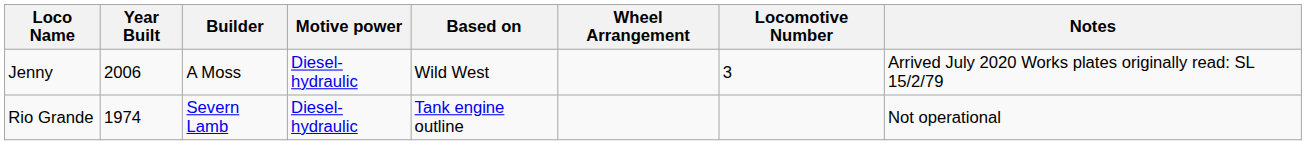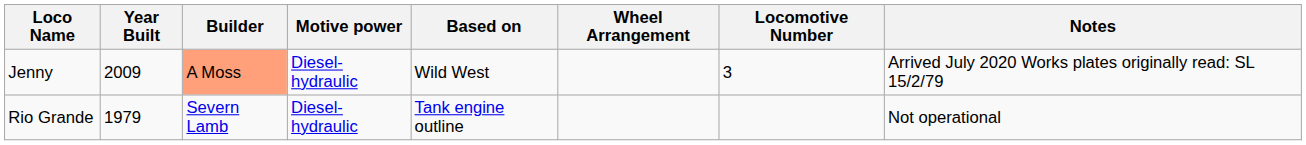 <table class="wikitable sortable">
 <tr>
 <th>Loco Name</th>
 <th>Year Built</th>
 <th>Builder</th>
 <th>Motive power</th>
 <th>Based on</th>
 <th>Wheel Arrangement</th>
 <th>Locomotive Number</th>
 <th>Notes</th>
 </tr>
 <tr>
 <td>Jenny</td>
-<td>2006</td>
-<td>A Moss</td>
+<td>2009</td>
+<td style="background: lightsalmon;">A Moss</td>
 <td><a href='#'>Diesel-hydraulic</a></td>
 <td>Wild West</td>
 <td></td>
 <td>3</td>
 <td>Arrived July 2020 Works plates originally read: SL 15/2/79</td>
 </tr>
 <tr>
 <td>Rio Grande</td>
-<td>1974</td>
+<td>1979</td>
 <td><a href='#'>Severn Lamb</a></td>
 <td><a href='#'>Diesel-hydraulic</a></td>
 <td><a href='#'>Tank engine</a> outline</td>
 <td></td>
 <td></td>
 <td>Not operational</td>
 </tr>
 </table>
